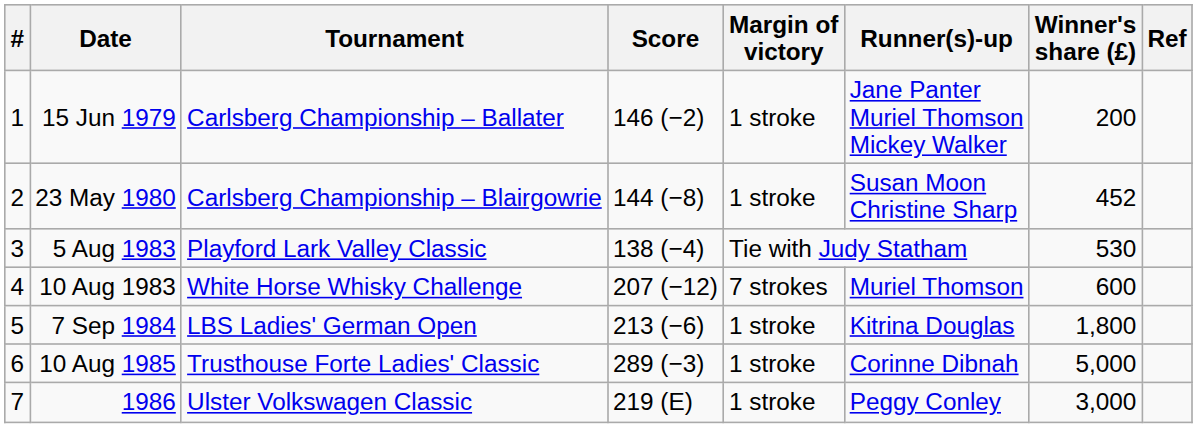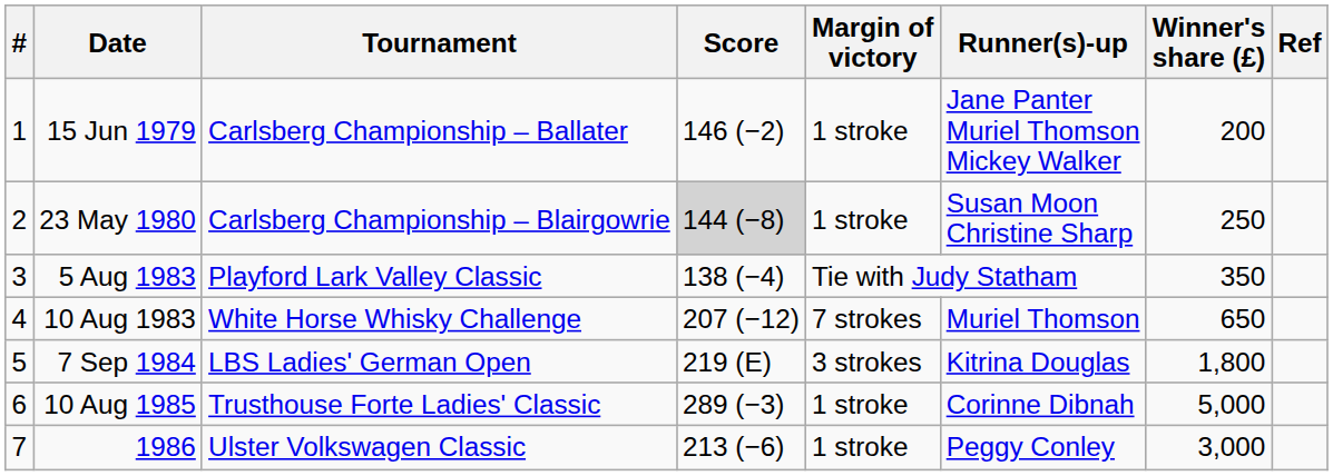 <table class="wikitable sortable" style="font-size:95%">
 <tr>
 <th>#</th>
 <th>Date</th>
 <th>Tournament</th>
 <th>Score</th>
 <th>Margin of<br>victory</th>
 <th>Runner(s)-up</th>
 <th>Winner's<br>share (£)</th>
 <th>Ref</th>
 </tr>
 <tr>
 <td align=center>1</td>
 <td align=right>15 Jun <a href='#'>1979</a></td>
 <td><a href='#'>Carlsberg Championship – Ballater</a></td>
 <td>146 (−2)</td>
 <td>1 stroke</td>
 <td> <a href='#'>Jane Panter</a><br> <a href='#'>Muriel Thomson</a><br> <a href='#'>Mickey Walker</a></td>
 <td align=right>200</td>
 <td></td>
 </tr>
 <tr>
 <td align=center>2</td>
 <td align=right>23 May <a href='#'>1980</a></td>
 <td><a href='#'>Carlsberg Championship – Blairgowrie</a></td>
-<td>144 (−8)</td>
+<td style="background: lightgrey;">144 (−8)</td>
 <td>1 stroke</td>
 <td> <a href='#'>Susan Moon</a> <br> <a href='#'>Christine Sharp</a></td>
-<td align=right>452</td>
+<td align=right>250</td>
 <td></td>
 </tr>
 <tr>
 <td align=center>3</td>
 <td align=right>5 Aug <a href='#'>1983</a></td>
 <td><a href='#'>Playford Lark Valley Classic</a></td>
 <td>138 (−4)</td>
 <td colspan=2>Tie with  <a href='#'>Judy Statham</a></td>
-<td align=right>530</td>
+<td align=right>350</td>
 <td></td>
 </tr>
 <tr>
 <td align=center>4</td>
 <td align=right>10 Aug 1983</td>
 <td><a href='#'>White Horse Whisky Challenge</a></td>
 <td>207 (−12)</td>
 <td>7 strokes</td>
 <td> <a href='#'>Muriel Thomson</a></td>
-<td align=right>600</td>
+<td align=right>650</td>
 <td></td>
 </tr>
 <tr>
 <td align=center>5</td>
 <td align=right>7 Sep <a href='#'>1984</a></td>
 <td><a href='#'>LBS Ladies' German Open</a></td>
-<td>213 (−6)</td>
-<td>1 stroke</td>
+<td>219 (E)</td>
+<td>3 strokes</td>
 <td> <a href='#'>Kitrina Douglas</a></td>
 <td align=right>1,800</td>
 <td></td>
 </tr>
 <tr>
 <td align=center>6</td>
 <td align=right>10 Aug <a href='#'>1985</a></td>
 <td><a href='#'>Trusthouse Forte Ladies' Classic</a></td>
 <td>289 (−3)</td>
 <td>1 stroke</td>
 <td> <a href='#'>Corinne Dibnah</a></td>
 <td align=right>5,000</td>
 <td></td>
 </tr>
 <tr>
 <td align=center>7</td>
 <td align=right><a href='#'>1986</a></td>
 <td><a href='#'>Ulster Volkswagen Classic</a></td>
-<td>219 (E)</td>
+<td>213 (−6)</td>
 <td>1 stroke</td>
 <td> <a href='#'>Peggy Conley</a></td>
 <td align=right>3,000</td>
 <td></td>
 </tr>
 </table>
